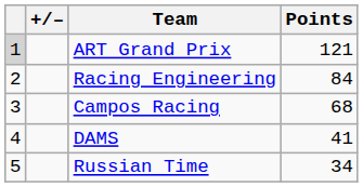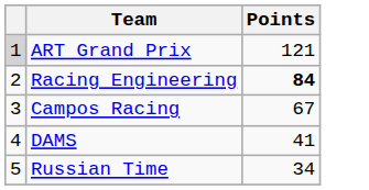 <table class="wikitable" style="font-size: 85%;">
 <tr>
 <th scope="col"></th>
-<th scope="col">+/–</th>
 <th scope="col">Team</th>
 <th scope="col">Points</th>
 </tr>
 <tr>
 <td style="background: lightgrey;">1</td>
-<td align="left"></td>
 <td> <a href='#'>ART Grand Prix</a></td>
 <td align="right">121</td>
 </tr>
 <tr>
 <td>2</td>
-<td align="left"></td>
 <td> <a href='#'>Racing Engineering</a></td>
-<td align="right">84</td>
+<td align="right"><strong>84</strong></td>
 </tr>
 <tr>
 <td>3</td>
-<td align="left"></td>
 <td> <a href='#'>Campos Racing</a></td>
-<td align="right">68</td>
+<td align="right">67</td>
 </tr>
 <tr>
 <td>4</td>
-<td align="left"></td>
 <td> <a href='#'>DAMS</a></td>
 <td align="right">41</td>
 </tr>
 <tr>
 <td>5</td>
-<td align="left"></td>
 <td> <a href='#'>Russian Time</a></td>
 <td align="right">34</td>
 </tr>
 </table>
